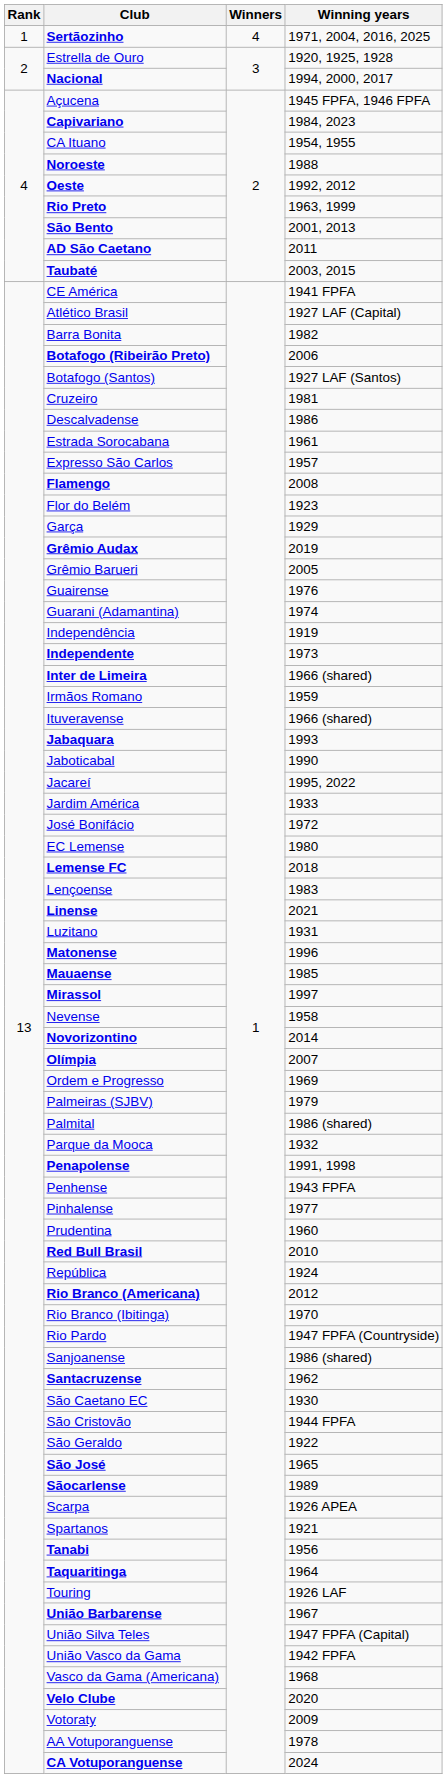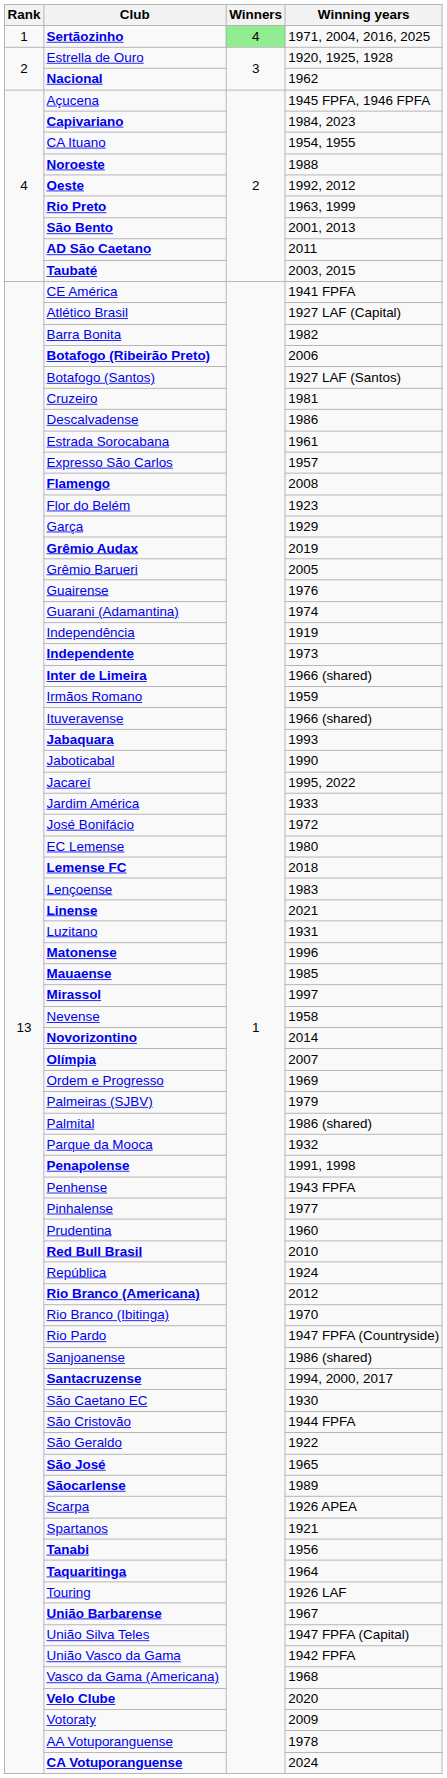 <table class="wikitable sortable">
 <tr>
 <th>Rank</th>
 <th style="width:210px">Club</th>
 <th>Winners</th>
 <th>Winning years</th>
 </tr>
 <tr>
 <td align=center>1</td>
 <td><strong><a href='#'>Sertãozinho</a></strong></td>
-<td align=center>4</td>
+<td align=center style="background: lightgreen;">4</td>
 <td>1971, 2004, 2016, 2025</td>
 </tr>
 <tr>
 <td rowspan=2 align=center>2</td>
 <td><a href='#'>Estrella de Ouro</a></td>
 <td rowspan=2 align=center>3</td>
 <td>1920, 1925, 1928</td>
 </tr>
 <tr>
 <td><strong><a href='#'>Nacional</a></strong></td>
-<td>1994, 2000, 2017</td>
+<td>1962</td>
 </tr>
 <tr>
 <td rowspan=9 align=center>4</td>
 <td><a href='#'>Açucena</a></td>
 <td rowspan=9 align=center>2</td>
 <td>1945 FPFA, 1946 FPFA</td>
 </tr>
 <tr>
 <td><strong><a href='#'>Capivariano</a></strong></td>
 <td>1984, 2023</td>
 </tr>
 <tr>
 <td><a href='#'>CA Ituano</a></td>
 <td>1954, 1955</td>
 </tr>
 <tr>
 <td><strong><a href='#'>Noroeste</a></strong></td>
 <td>1988</td>
 </tr>
 <tr>
 <td><strong><a href='#'>Oeste</a></strong></td>
 <td>1992, 2012</td>
 </tr>
 <tr>
 <td><strong><a href='#'>Rio Preto</a></strong></td>
 <td>1963, 1999</td>
 </tr>
 <tr>
 <td><strong><a href='#'>São Bento</a></strong></td>
 <td>2001, 2013</td>
 </tr>
 <tr>
 <td><strong><a href='#'>AD São Caetano</a></strong></td>
 <td>2011</td>
 </tr>
 <tr>
 <td><strong><a href='#'>Taubaté</a></strong></td>
 <td>2003, 2015</td>
 </tr>
 <tr>
 <td rowspan=70 align=center>13</td>
 <td><a href='#'>CE América</a></td>
 <td rowspan=70 align=center>1</td>
 <td>1941 FPFA</td>
 </tr>
 <tr>
 <td><a href='#'>Atlético Brasil</a></td>
 <td>1927 LAF (Capital)</td>
 </tr>
 <tr>
 <td><a href='#'>Barra Bonita</a></td>
 <td>1982</td>
 </tr>
 <tr>
 <td><strong><a href='#'>Botafogo (Ribeirão Preto)</a></strong></td>
 <td>2006</td>
 </tr>
 <tr>
 <td><a href='#'>Botafogo (Santos)</a></td>
 <td>1927 LAF (Santos)</td>
 </tr>
 <tr>
 <td><a href='#'>Cruzeiro</a></td>
 <td>1981</td>
 </tr>
 <tr>
 <td><a href='#'>Descalvadense</a></td>
 <td>1986</td>
 </tr>
 <tr>
 <td><a href='#'>Estrada Sorocabana</a></td>
 <td>1961</td>
 </tr>
 <tr>
 <td><a href='#'>Expresso São Carlos</a></td>
 <td>1957</td>
 </tr>
 <tr>
 <td><strong><a href='#'>Flamengo</a></strong></td>
 <td>2008</td>
 </tr>
 <tr>
 <td><a href='#'>Flor do Belém</a></td>
 <td>1923</td>
 </tr>
 <tr>
 <td><a href='#'>Garça</a></td>
 <td>1929</td>
 </tr>
 <tr>
 <td><strong><a href='#'>Grêmio Audax</a></strong></td>
 <td>2019</td>
 </tr>
 <tr>
 <td><a href='#'>Grêmio Barueri</a></td>
 <td>2005</td>
 </tr>
 <tr>
 <td><a href='#'>Guairense</a></td>
 <td>1976</td>
 </tr>
 <tr>
 <td><a href='#'>Guarani (Adamantina)</a></td>
 <td>1974</td>
 </tr>
 <tr>
 <td><a href='#'>Independência</a></td>
 <td>1919</td>
 </tr>
 <tr>
 <td><strong><a href='#'>Independente</a></strong></td>
 <td>1973</td>
 </tr>
 <tr>
 <td><strong><a href='#'>Inter de Limeira</a></strong></td>
 <td>1966 (shared)</td>
 </tr>
 <tr>
 <td><a href='#'>Irmãos Romano</a></td>
 <td>1959</td>
 </tr>
 <tr>
 <td><a href='#'>Ituveravense</a></td>
 <td>1966 (shared)</td>
 </tr>
 <tr>
 <td><strong><a href='#'>Jabaquara</a></strong></td>
 <td>1993</td>
 </tr>
 <tr>
 <td><a href='#'>Jaboticabal</a></td>
 <td>1990</td>
 </tr>
 <tr>
 <td><a href='#'>Jacareí</a></td>
 <td>1995, 2022</td>
 </tr>
 <tr>
 <td><a href='#'>Jardim América</a></td>
 <td>1933</td>
 </tr>
 <tr>
 <td><a href='#'>José Bonifácio</a></td>
 <td>1972</td>
 </tr>
 <tr>
 <td><a href='#'>EC Lemense</a></td>
 <td>1980</td>
 </tr>
 <tr>
 <td><strong><a href='#'>Lemense FC</a></strong></td>
 <td>2018</td>
 </tr>
 <tr>
 <td><a href='#'>Lençoense</a></td>
 <td>1983</td>
 </tr>
 <tr>
 <td><strong><a href='#'>Linense</a></strong></td>
 <td>2021</td>
 </tr>
 <tr>
 <td><a href='#'>Luzitano</a></td>
 <td>1931</td>
 </tr>
 <tr>
 <td><strong><a href='#'>Matonense</a></strong></td>
 <td>1996</td>
 </tr>
 <tr>
 <td><strong><a href='#'>Mauaense</a></strong></td>
 <td>1985</td>
 </tr>
 <tr>
 <td><strong><a href='#'>Mirassol</a></strong></td>
 <td>1997</td>
 </tr>
 <tr>
 <td><a href='#'>Nevense</a></td>
 <td>1958</td>
 </tr>
 <tr>
 <td><strong><a href='#'>Novorizontino</a></strong></td>
 <td>2014</td>
 </tr>
 <tr>
 <td><strong><a href='#'>Olímpia</a></strong></td>
 <td>2007</td>
 </tr>
 <tr>
 <td><a href='#'>Ordem e Progresso</a></td>
 <td>1969</td>
 </tr>
 <tr>
 <td><a href='#'>Palmeiras (SJBV)</a></td>
 <td>1979</td>
 </tr>
 <tr>
 <td><a href='#'>Palmital</a></td>
 <td>1986 (shared)</td>
 </tr>
 <tr>
 <td><a href='#'>Parque da Mooca</a></td>
 <td>1932</td>
 </tr>
 <tr>
 <td><strong><a href='#'>Penapolense</a></strong></td>
 <td>1991, 1998</td>
 </tr>
 <tr>
 <td><a href='#'>Penhense</a></td>
 <td>1943 FPFA</td>
 </tr>
 <tr>
 <td><a href='#'>Pinhalense</a></td>
 <td>1977</td>
 </tr>
 <tr>
 <td><a href='#'>Prudentina</a></td>
 <td>1960</td>
 </tr>
 <tr>
 <td><strong><a href='#'>Red Bull Brasil</a></strong></td>
 <td>2010</td>
 </tr>
 <tr>
 <td><a href='#'>República</a></td>
 <td>1924</td>
 </tr>
 <tr>
 <td><strong><a href='#'>Rio Branco (Americana)</a></strong></td>
 <td>2012</td>
 </tr>
 <tr>
 <td><a href='#'>Rio Branco (Ibitinga)</a></td>
 <td>1970</td>
 </tr>
 <tr>
 <td><a href='#'>Rio Pardo</a></td>
 <td>1947 FPFA (Countryside)</td>
 </tr>
 <tr>
 <td><a href='#'>Sanjoanense</a></td>
 <td>1986 (shared)</td>
 </tr>
 <tr>
 <td><strong><a href='#'>Santacruzense</a></strong></td>
-<td>1962</td>
+<td>1994, 2000, 2017</td>
 </tr>
 <tr>
 <td><a href='#'>São Caetano EC</a></td>
 <td>1930</td>
 </tr>
 <tr>
 <td><a href='#'>São Cristovão</a></td>
 <td>1944 FPFA</td>
 </tr>
 <tr>
 <td><a href='#'>São Geraldo</a></td>
 <td>1922</td>
 </tr>
 <tr>
 <td><strong><a href='#'>São José</a></strong></td>
 <td>1965</td>
 </tr>
 <tr>
 <td><strong><a href='#'>Sãocarlense</a></strong></td>
 <td>1989</td>
 </tr>
 <tr>
 <td><a href='#'>Scarpa</a></td>
 <td>1926 APEA</td>
 </tr>
 <tr>
 <td><a href='#'>Spartanos</a></td>
 <td>1921</td>
 </tr>
 <tr>
 <td><strong><a href='#'>Tanabi</a></strong></td>
 <td>1956</td>
 </tr>
 <tr>
 <td><strong><a href='#'>Taquaritinga</a></strong></td>
 <td>1964</td>
 </tr>
 <tr>
 <td><a href='#'>Touring</a></td>
 <td>1926 LAF</td>
 </tr>
 <tr>
 <td><strong><a href='#'>União Barbarense</a></strong></td>
 <td>1967</td>
 </tr>
 <tr>
 <td><a href='#'>União Silva Teles</a></td>
 <td>1947 FPFA (Capital)</td>
 </tr>
 <tr>
 <td><a href='#'>União Vasco da Gama</a></td>
 <td>1942 FPFA</td>
 </tr>
 <tr>
 <td><a href='#'>Vasco da Gama (Americana)</a></td>
 <td>1968</td>
 </tr>
 <tr>
 <td><strong><a href='#'>Velo Clube</a></strong></td>
 <td>2020</td>
 </tr>
 <tr>
 <td><a href='#'>Votoraty</a></td>
 <td>2009</td>
 </tr>
 <tr>
 <td><a href='#'>AA Votuporanguense</a></td>
 <td>1978</td>
 </tr>
 <tr>
 <td><strong><a href='#'>CA Votuporanguense</a></strong></td>
 <td>2024</td>
 </tr>
 </table>
